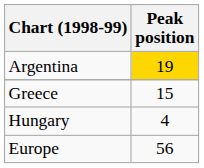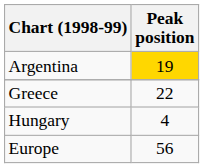 <table class="wikitable">
 <tr>
 <th>Chart (1998-99)</th>
 <th align="center">Peak<br>position</th>
 </tr>
 <tr>
 <td>Argentina</td>
 <td align="center" style="background: gold;">19</td>
 </tr>
 <tr>
 </tr>
 <tr>
 </tr>
 <tr>
 <td>Greece</td>
-<td align="center">15</td>
+<td align="center">22</td>
 </tr>
 <tr>
 <td>Hungary</td>
 <td align="center">4</td>
 </tr>
 <tr>
 <td>Europe</td>
 <td align="center">56</td>
 </tr>
 </table>
